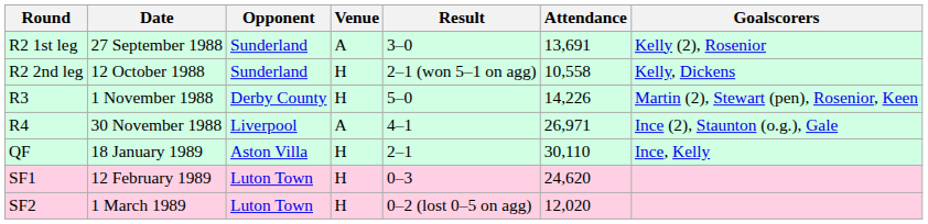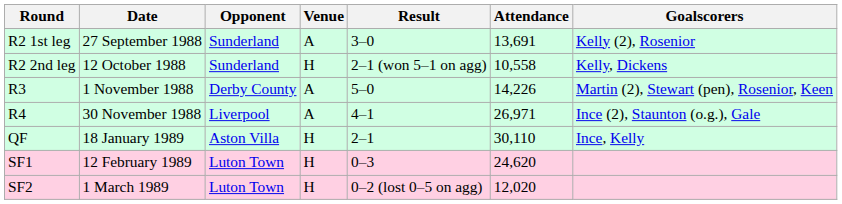 <table class="wikitable">
 <tr>
 <th>Round</th>
 <th>Date</th>
 <th>Opponent</th>
 <th>Venue</th>
 <th>Result</th>
 <th>Attendance</th>
 <th>Goalscorers</th>
 </tr>
 <tr style="background-color: #d0ffe3;">
 <td>R2 1st leg</td>
 <td>27 September 1988</td>
 <td><a href='#'>Sunderland</a></td>
 <td>A</td>
 <td>3–0</td>
 <td>13,691</td>
 <td><a href='#'>Kelly</a> (2), <a href='#'>Rosenior</a></td>
 </tr>
 <tr style="background-color: #d0ffe3;">
 <td>R2 2nd leg</td>
 <td>12 October 1988</td>
 <td><a href='#'>Sunderland</a></td>
 <td>H</td>
 <td>2–1 (won 5–1 on agg)</td>
 <td>10,558</td>
 <td><a href='#'>Kelly</a>, <a href='#'>Dickens</a></td>
 </tr>
 <tr style="background-color: #d0ffe3;">
 <td>R3</td>
 <td>1 November 1988</td>
 <td><a href='#'>Derby County</a></td>
-<td>H</td>
+<td>A</td>
 <td>5–0</td>
 <td>14,226</td>
 <td><a href='#'>Martin</a> (2), <a href='#'>Stewart</a> (pen), <a href='#'>Rosenior</a>, <a href='#'>Keen</a></td>
 </tr>
 <tr style="background-color: #d0ffe3;">
 <td>R4</td>
 <td>30 November 1988</td>
 <td><a href='#'>Liverpool</a></td>
 <td>A</td>
 <td>4–1</td>
 <td>26,971</td>
 <td><a href='#'>Ince</a> (2), <a href='#'>Staunton</a> (o.g.), <a href='#'>Gale</a></td>
 </tr>
 <tr style="background-color: #d0ffe3;">
 <td>QF</td>
 <td>18 January 1989</td>
 <td><a href='#'>Aston Villa</a></td>
 <td>H</td>
 <td>2–1</td>
 <td>30,110</td>
 <td><a href='#'>Ince</a>, <a href='#'>Kelly</a></td>
 </tr>
 <tr style="background-color: #ffd0e3;">
 <td>SF1</td>
 <td>12 February 1989</td>
 <td><a href='#'>Luton Town</a></td>
 <td>H</td>
 <td>0–3</td>
 <td>24,620</td>
 <td></td>
 </tr>
 <tr style="background-color: #ffd0e3;">
 <td>SF2</td>
 <td>1 March 1989</td>
 <td><a href='#'>Luton Town</a></td>
 <td>H</td>
 <td>0–2 (lost 0–5 on agg)</td>
 <td>12,020</td>
 <td></td>
 </tr>
 </table>
